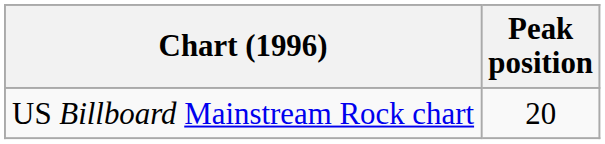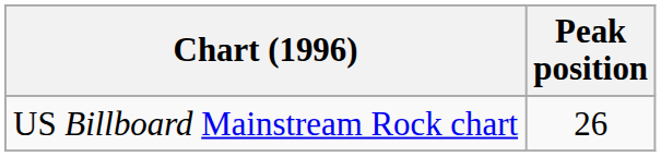 <table class="wikitable">
 <tr>
 <th>Chart (1996)</th>
 <th>Peak<br>position</th>
 </tr>
 <tr>
 <td>US <em>Billboard</em> <a href='#'>Mainstream Rock chart</a></td>
-<td align="center">20</td>
+<td align="center">26</td>
 </tr>
 </table>
